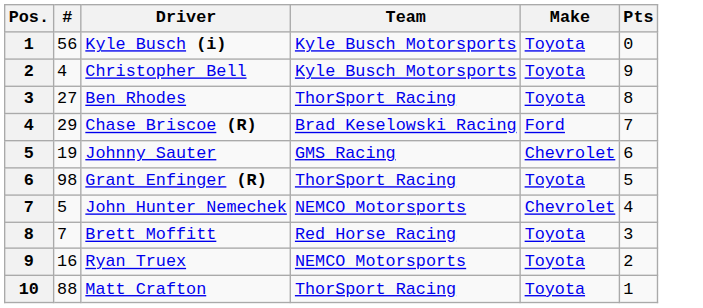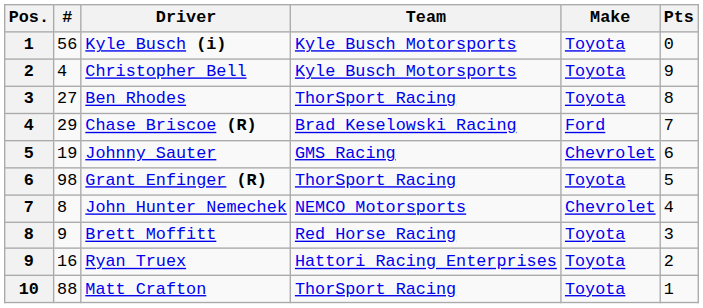 <table class="wikitable" style="font-size:95%">
 <tr>
 <th>Pos.</th>
 <th>#</th>
 <th>Driver</th>
 <th>Team</th>
 <th>Make</th>
 <th>Pts</th>
 </tr>
 <tr>
 <th>1</th>
 <td>56</td>
 <td><a href='#'>Kyle Busch</a> <strong>(i)</strong></td>
 <td><a href='#'>Kyle Busch Motorsports</a></td>
 <td><a href='#'>Toyota</a></td>
 <td>0</td>
 </tr>
 <tr>
 <th>2</th>
 <td>4</td>
 <td><a href='#'>Christopher Bell</a></td>
 <td><a href='#'>Kyle Busch Motorsports</a></td>
 <td><a href='#'>Toyota</a></td>
 <td>9</td>
 </tr>
 <tr>
 <th>3</th>
 <td>27</td>
 <td><a href='#'>Ben Rhodes</a></td>
 <td><a href='#'>ThorSport Racing</a></td>
 <td><a href='#'>Toyota</a></td>
 <td>8</td>
 </tr>
 <tr>
 <th>4</th>
 <td>29</td>
 <td><a href='#'>Chase Briscoe</a> <strong>(R)</strong></td>
 <td><a href='#'>Brad Keselowski Racing</a></td>
 <td><a href='#'>Ford</a></td>
 <td>7</td>
 </tr>
 <tr>
 <th>5</th>
 <td>19</td>
 <td><a href='#'>Johnny Sauter</a></td>
 <td><a href='#'>GMS Racing</a></td>
 <td><a href='#'>Chevrolet</a></td>
 <td>6</td>
 </tr>
 <tr>
 <th>6</th>
 <td>98</td>
 <td><a href='#'>Grant Enfinger</a> <strong>(R)</strong></td>
 <td><a href='#'>ThorSport Racing</a></td>
 <td><a href='#'>Toyota</a></td>
 <td>5</td>
 </tr>
 <tr>
 <th>7</th>
-<td>5</td>
+<td>8</td>
 <td><a href='#'>John Hunter Nemechek</a></td>
 <td><a href='#'>NEMCO Motorsports</a></td>
 <td><a href='#'>Chevrolet</a></td>
 <td>4</td>
 </tr>
 <tr>
 <th>8</th>
-<td>7</td>
+<td>9</td>
 <td><a href='#'>Brett Moffitt</a></td>
 <td><a href='#'>Red Horse Racing</a></td>
 <td><a href='#'>Toyota</a></td>
 <td>3</td>
 </tr>
 <tr>
 <th>9</th>
 <td>16</td>
 <td><a href='#'>Ryan Truex</a></td>
-<td><a href='#'>NEMCO Motorsports</a></td>
+<td><a href='#'>Hattori Racing Enterprises</a></td>
 <td><a href='#'>Toyota</a></td>
 <td>2</td>
 </tr>
 <tr>
 <th>10</th>
 <td>88</td>
 <td><a href='#'>Matt Crafton</a></td>
 <td><a href='#'>ThorSport Racing</a></td>
 <td><a href='#'>Toyota</a></td>
 <td>1</td>
 </tr>
 </table>
